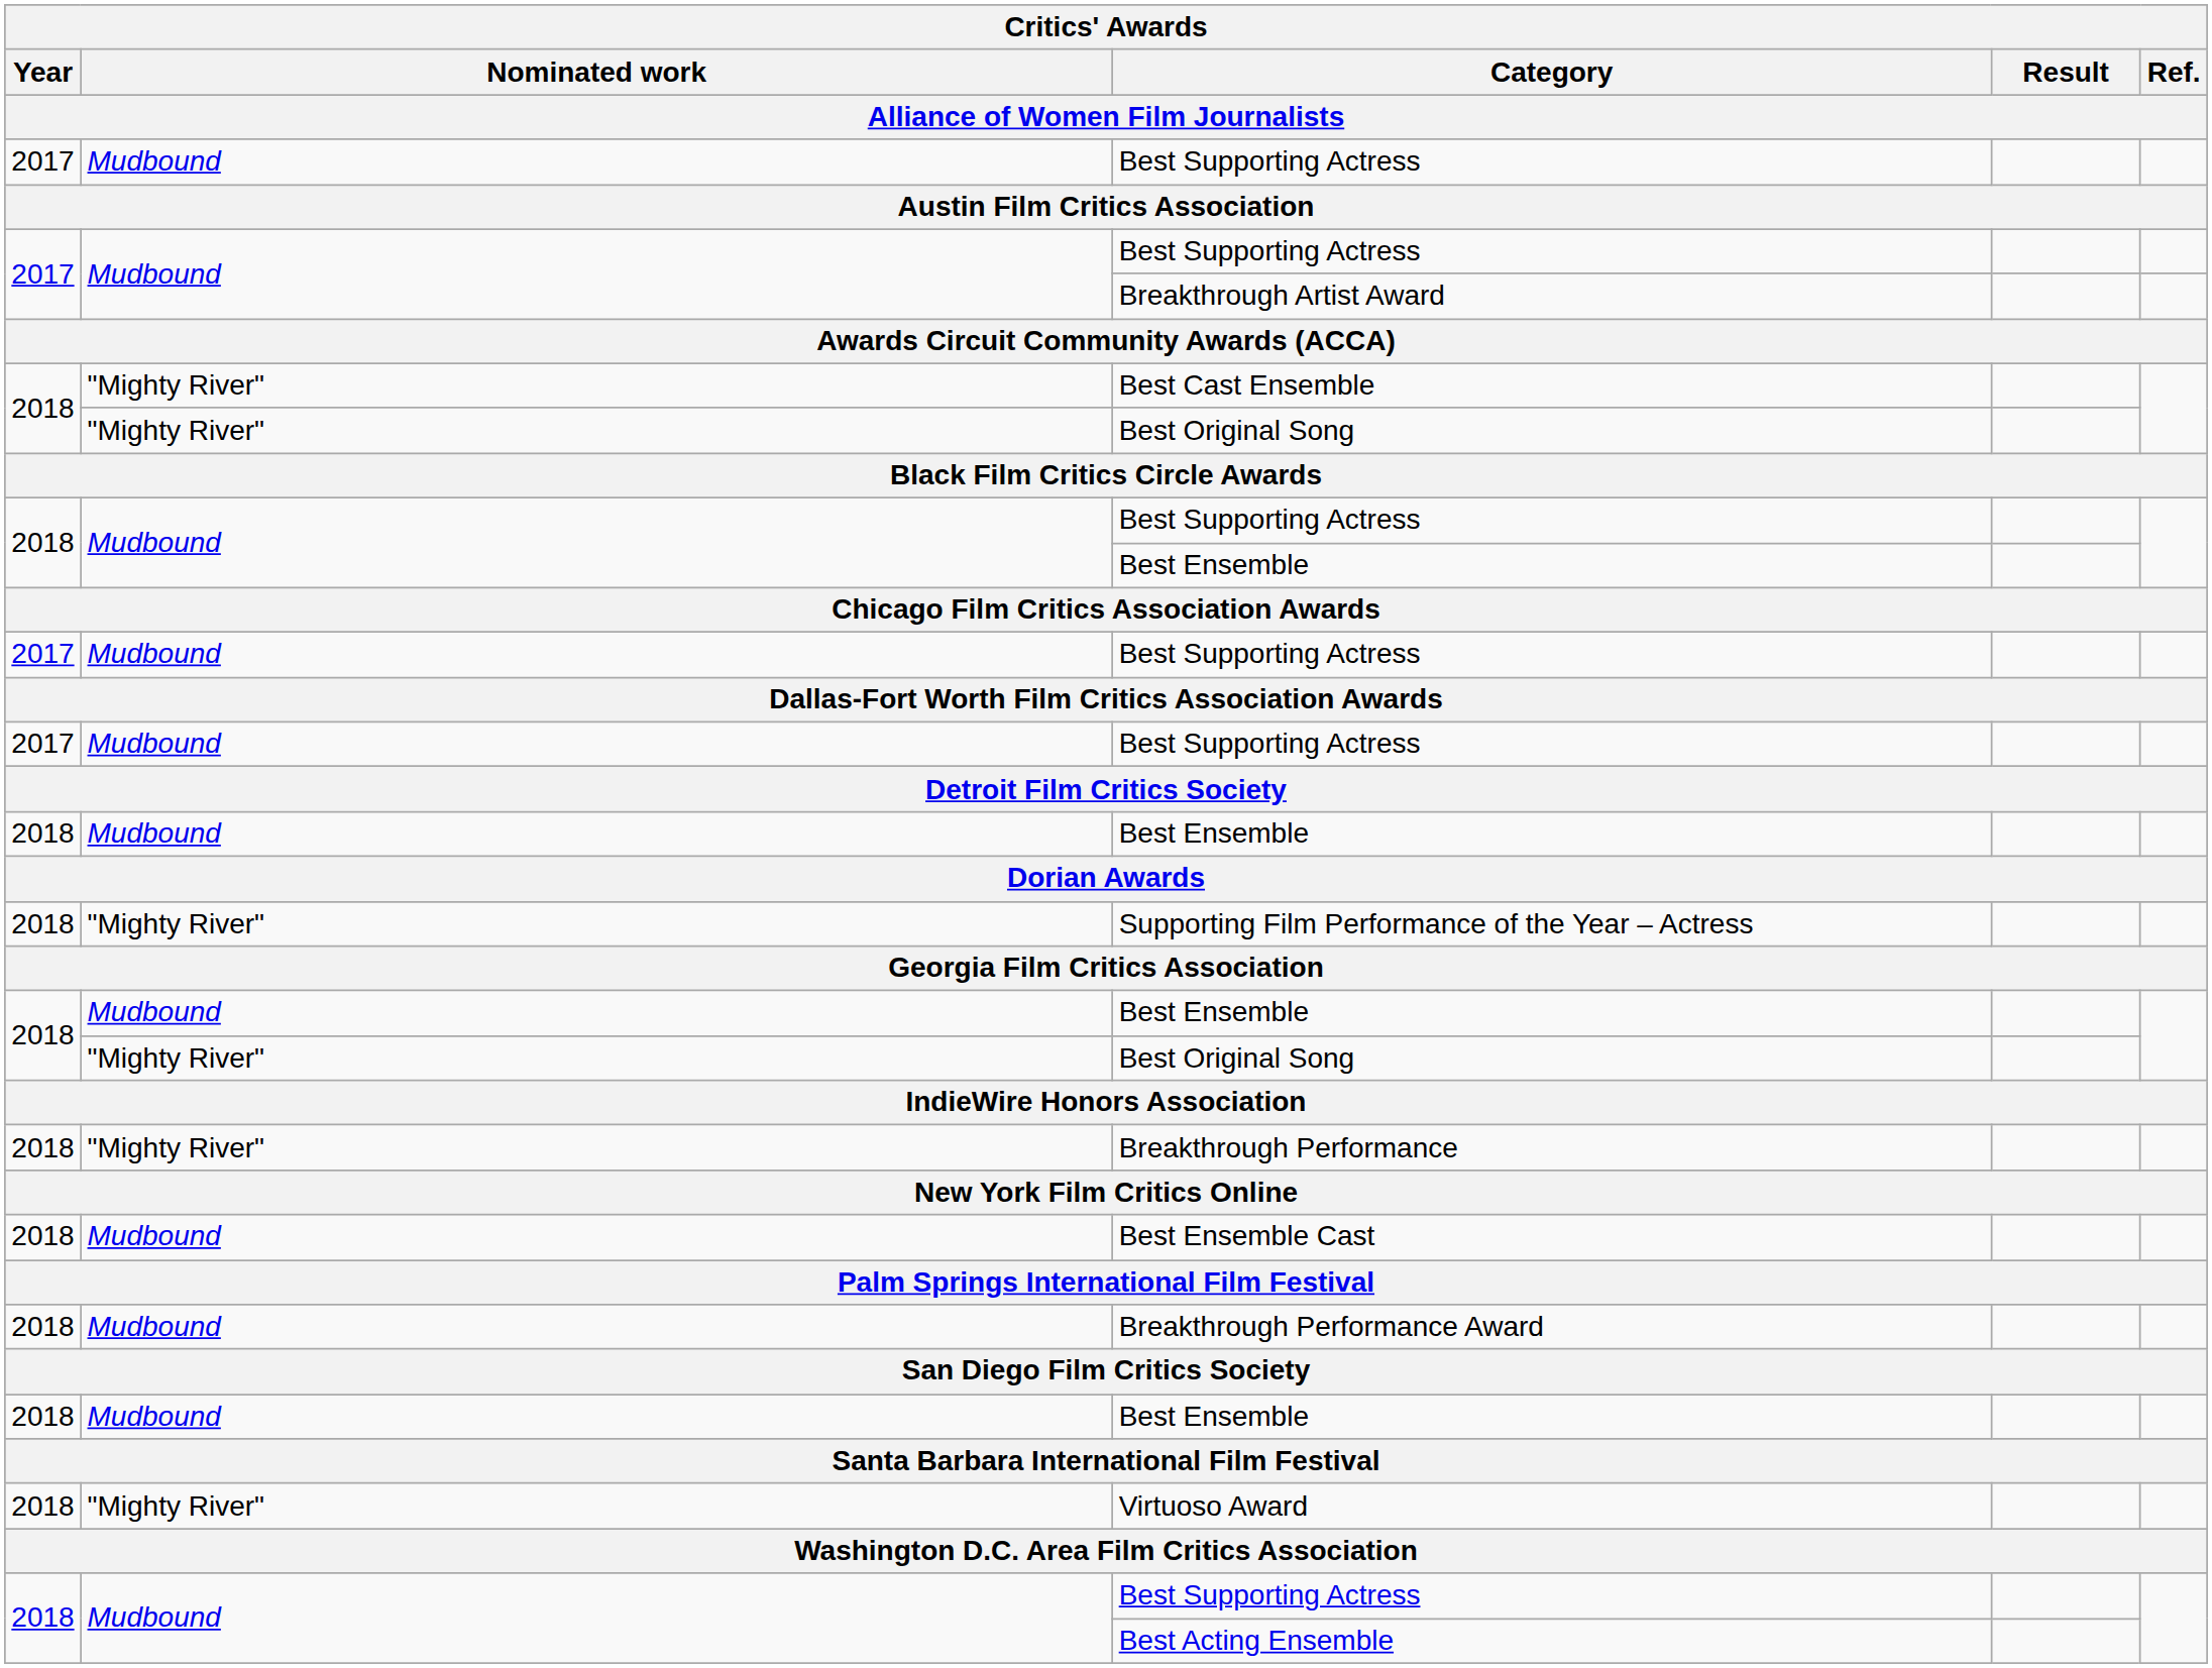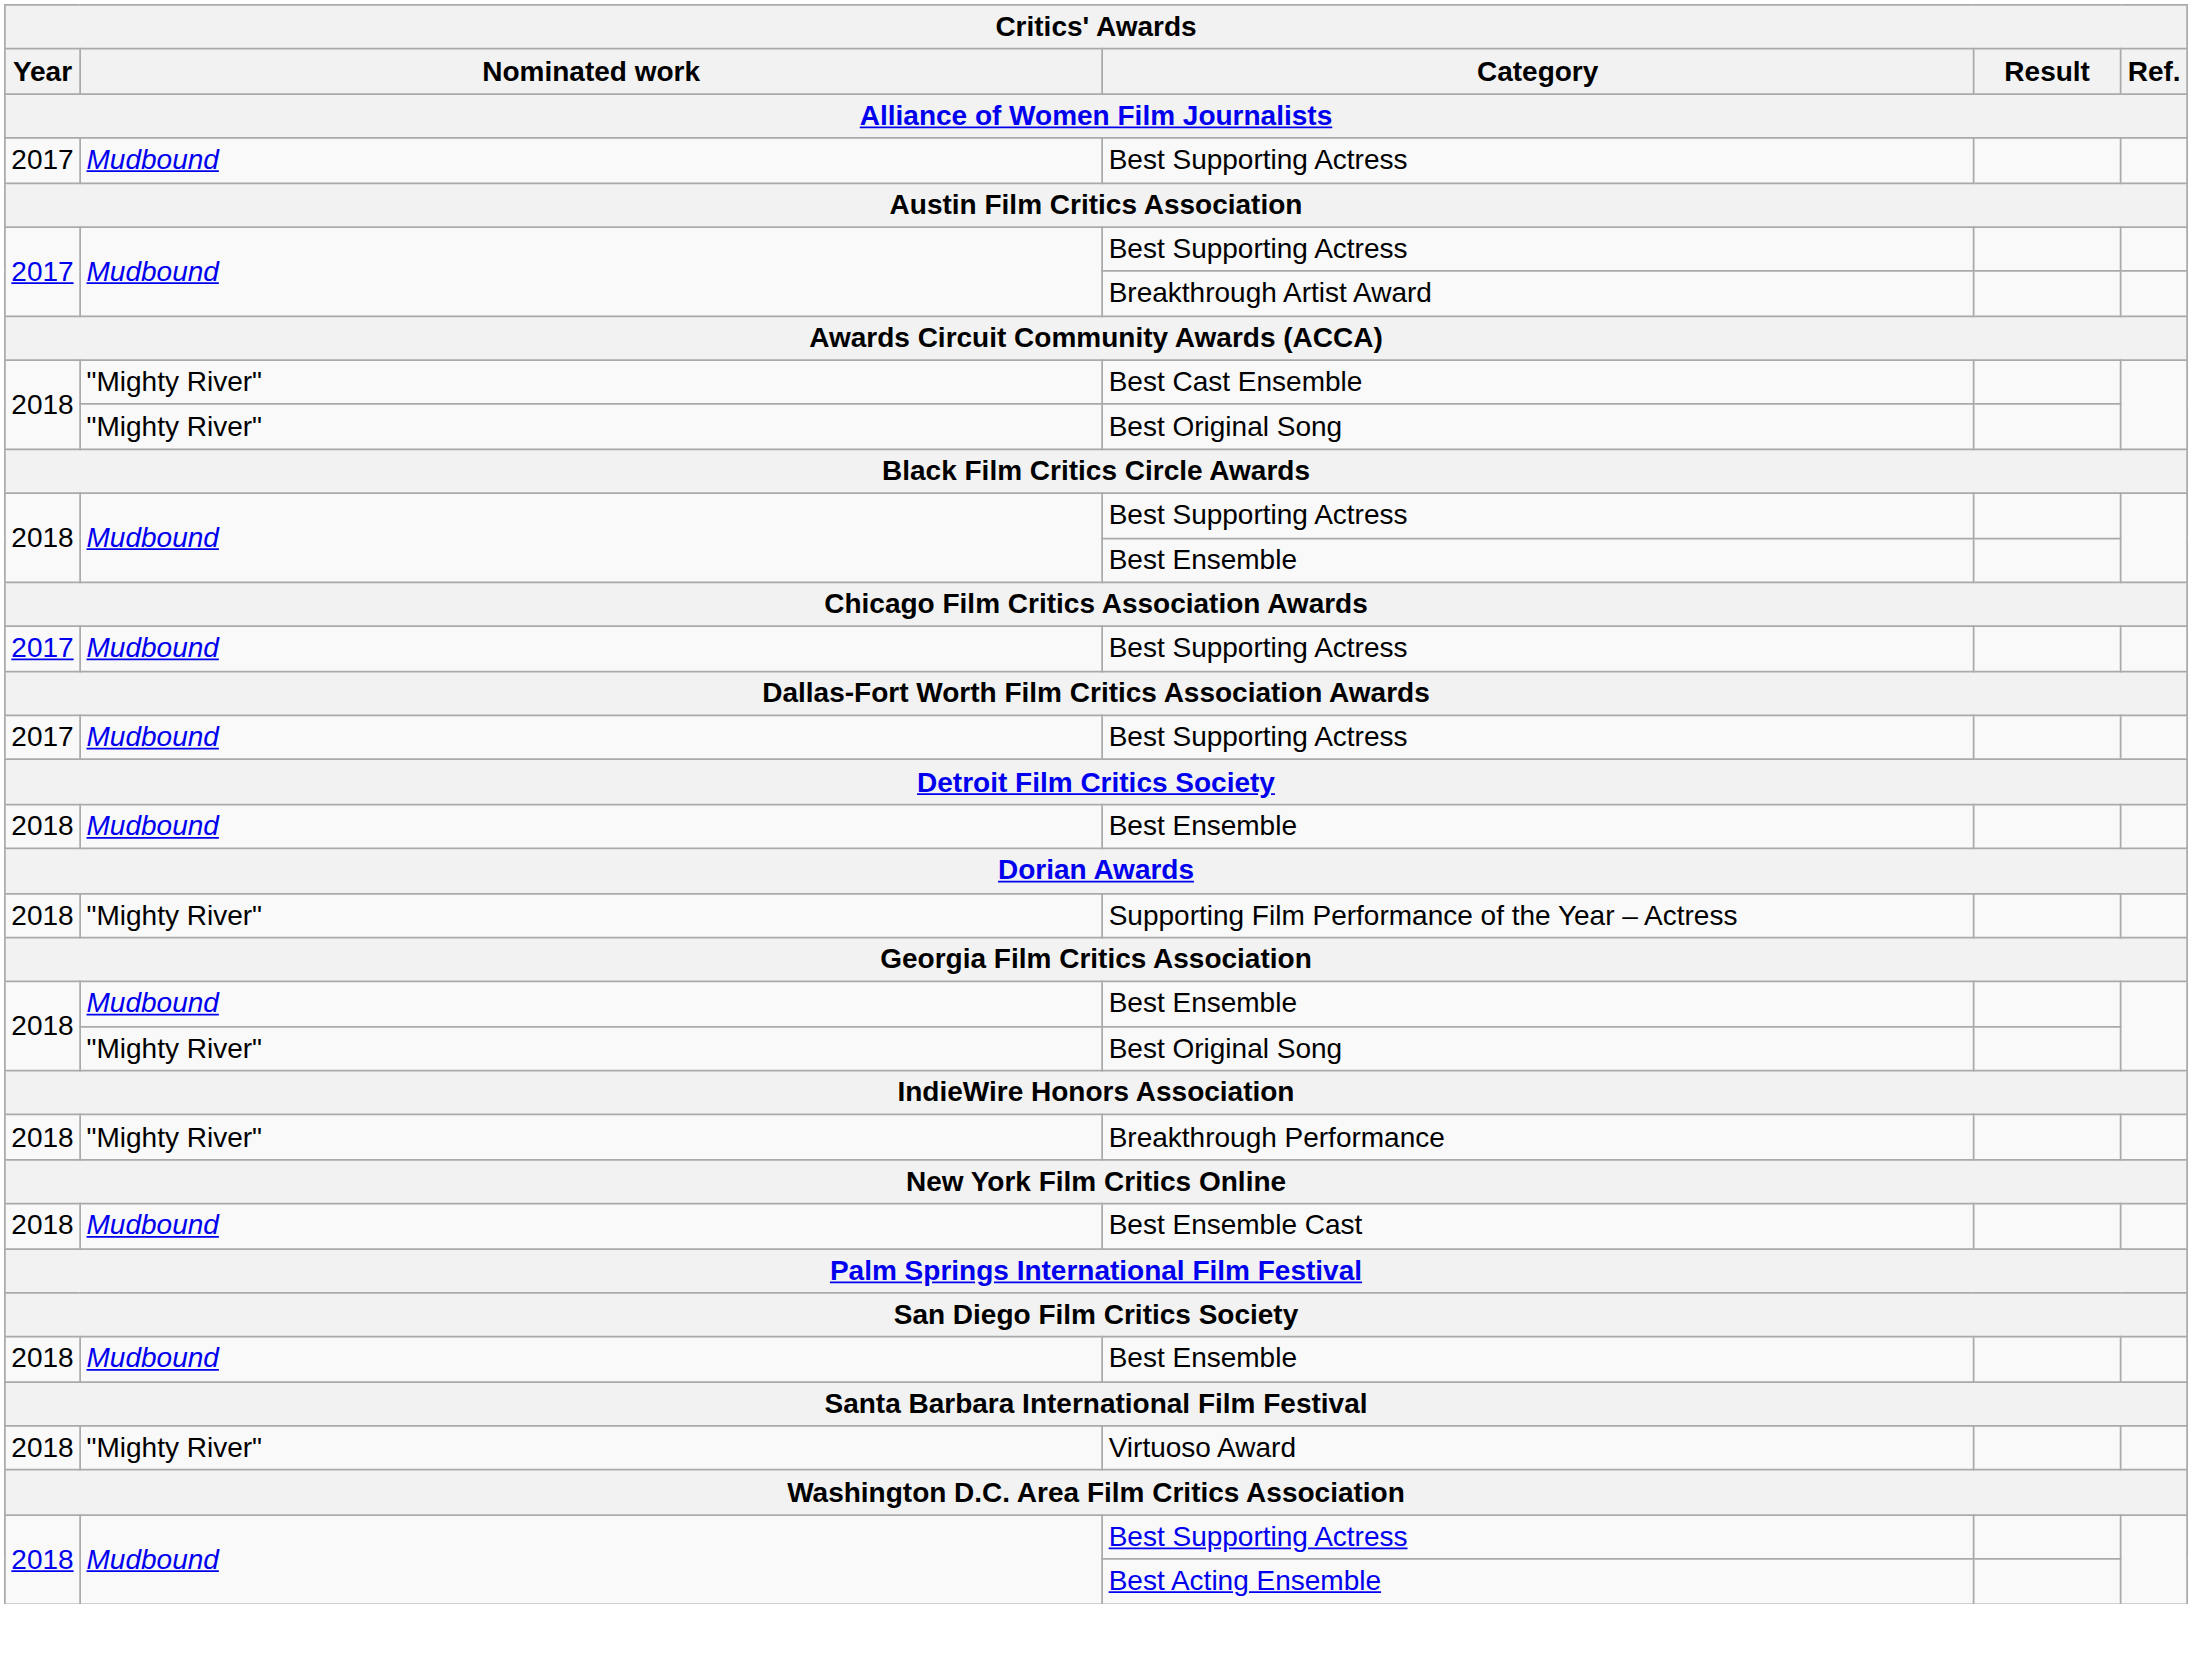 <table class="wikitable">
 <tr>
 <th colspan="5" align="center">Critics' Awards</th>
 </tr>
 <tr>
 <th scope="col" style="width:1em;">Year</th>
 <th scope="col" style="width:39em;">Nominated work</th>
 <th scope="col" style="width:33em;">Category</th>
 <th scope="col" style="width:5em;">Result</th>
 <th scope="col" style="width:1em;">Ref.</th>
 </tr>
 <tr>
 <th colspan="5" align="center"><a href='#'>Alliance of Women Film Journalists</a></th>
 </tr>
 <tr>
 <td>2017</td>
 <td><a href='#'><em>Mudbound</em></a></td>
 <td>Best Supporting Actress</td>
 <td></td>
 <td style="text-align:center;"></td>
 </tr>
 <tr>
 <th colspan="5" align="center">Austin Film Critics Association</th>
 </tr>
 <tr>
 <td rowspan="2"><a href='#'>2017</a></td>
 <td rowspan="2"><a href='#'><em>Mudbound</em></a></td>
 <td>Best Supporting Actress</td>
 <td></td>
 <td style="text-align:center;"></td>
 </tr>
 <tr>
 <td>Breakthrough Artist Award</td>
 <td></td>
 </tr>
 <tr>
 <th colspan="5" align="center">Awards Circuit Community Awards (ACCA)</th>
 </tr>
 <tr>
 <td rowspan="2">2018</td>
 <td>"Mighty River"</td>
 <td>Best Cast Ensemble</td>
 <td></td>
 <td rowspan="2" style="text-align:center;"></td>
 </tr>
 <tr>
 <td>"Mighty River"</td>
 <td>Best Original Song</td>
 <td></td>
 </tr>
 <tr>
 <th colspan="5" align="center">Black Film Critics Circle Awards</th>
 </tr>
 <tr>
 <td rowspan="2">2018</td>
 <td rowspan="2"><a href='#'><em>Mudbound</em></a></td>
 <td>Best Supporting Actress</td>
 <td></td>
 <td rowspan="2" style="text-align:center;"></td>
 </tr>
 <tr>
 <td>Best Ensemble</td>
 <td></td>
 </tr>
 <tr>
 <th colspan="5" align="center">Chicago Film Critics Association Awards</th>
 </tr>
 <tr>
 <td><a href='#'>2017</a></td>
 <td><a href='#'><em>Mudbound</em></a></td>
 <td>Best Supporting Actress</td>
 <td></td>
 <td style="text-align:center;"></td>
 </tr>
 <tr>
 <th colspan="5" align="center">Dallas-Fort Worth Film Critics Association Awards</th>
 </tr>
 <tr>
 <td>2017</td>
 <td><a href='#'><em>Mudbound</em></a></td>
 <td>Best Supporting Actress</td>
 <td></td>
 <td style="text-align:center;"></td>
 </tr>
 <tr>
 <th colspan="5" align="center"><a href='#'>Detroit Film Critics Society</a></th>
 </tr>
 <tr>
 <td>2018</td>
 <td><a href='#'><em>Mudbound</em></a></td>
 <td>Best Ensemble</td>
 <td></td>
 <td style="text-align:center;"></td>
 </tr>
 <tr>
 <th colspan="5" align="center"><a href='#'>Dorian Awards</a></th>
 </tr>
 <tr>
 <td>2018</td>
 <td>"Mighty River"</td>
 <td>Supporting Film Performance of the Year – Actress</td>
 <td></td>
 <td style="text-align:center;"></td>
 </tr>
 <tr>
 <th colspan="5" align="center">Georgia Film Critics Association</th>
 </tr>
 <tr>
 <td rowspan="2">2018</td>
 <td><a href='#'><em>Mudbound</em></a></td>
 <td>Best Ensemble</td>
 <td></td>
 <td rowspan="2" style="text-align:center;"></td>
 </tr>
 <tr>
 <td>"Mighty River"</td>
 <td>Best Original Song</td>
 <td></td>
 </tr>
 <tr>
 <th colspan="5" align="center">IndieWire Honors Association</th>
 </tr>
 <tr>
 <td>2018</td>
 <td>"Mighty River"</td>
 <td>Breakthrough Performance</td>
 <td></td>
 <td style="text-align:center;"></td>
 </tr>
 <tr>
 <th colspan="5" align="center">New York Film Critics Online</th>
 </tr>
 <tr>
 <td>2018</td>
 <td><a href='#'><em>Mudbound</em></a></td>
 <td>Best Ensemble Cast</td>
 <td></td>
 <td style="text-align:center;"></td>
 </tr>
 <tr>
 <th colspan="5" align="center"><a href='#'>Palm Springs International Film Festival</a></th>
 </tr>
 <tr>
-<td>2018</td>
-<td><a href='#'><em>Mudbound</em></a></td>
-<td>Breakthrough Performance Award</td>
-<td></td>
-<td style="text-align:center;"></td>
-</tr>
-<tr>
 <th colspan="5" align="center">San Diego Film Critics Society</th>
 </tr>
 <tr>
 <td>2018</td>
 <td><a href='#'><em>Mudbound</em></a></td>
 <td>Best Ensemble</td>
 <td></td>
 <td style="text-align:center;"></td>
 </tr>
 <tr>
 <th colspan="5" align="center">Santa Barbara International Film Festival</th>
 </tr>
 <tr>
 <td>2018</td>
 <td>"Mighty River"</td>
 <td>Virtuoso Award</td>
 <td></td>
 <td style="text-align:center;"></td>
 </tr>
 <tr>
 <th colspan="5" align="center">Washington D.C. Area Film Critics Association</th>
 </tr>
 <tr>
 <td rowspan="2"><a href='#'>2018</a></td>
 <td rowspan="2"><a href='#'><em>Mudbound</em></a></td>
 <td><a href='#'>Best Supporting Actress</a></td>
 <td></td>
 <td rowspan="2" style="text-align:center;"></td>
 </tr>
 <tr>
 <td><a href='#'>Best Acting Ensemble</a></td>
 <td></td>
 </tr>
 </table>
